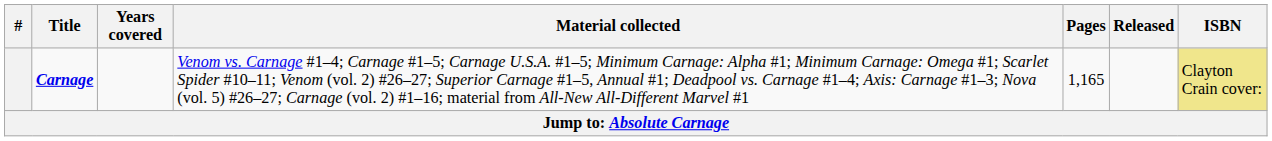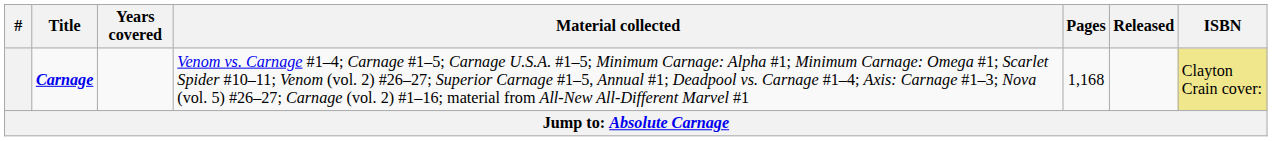 <table class="wikitable sortable" width="99%">
 <tr>
 <th class="unsortable" width="20px">#</th>
 <th>Title</th>
 <th>Years covered</th>
 <th class="unsortable">Material collected</th>
 <th>Pages</th>
 <th>Released</th>
 <th class="unsortable">ISBN</th>
 </tr>
 <tr>
 <th style="background-color: light grey;"></th>
 <td><strong><em><a href='#'>Carnage</a></em></strong></td>
 <td></td>
 <td><em><a href='#'>Venom vs. Carnage</a></em> #1–4; <em>Carnage</em> #1–5; <em>Carnage U.S.A.</em> #1–5; <em>Minimum Carnage: Alpha</em> #1; <em>Minimum Carnage: Omega</em> #1; <em>Scarlet Spider</em> #10–11; <em>Venom</em> (vol. 2) #26–27; <em>Superior Carnage</em> #1–5, <em>Annual</em> #1; <em>Deadpool vs. Carnage</em> #1–4; <em>Axis: Carnage</em> #1–3; <em>Nova</em> (vol. 5) #26–27; <em>Carnage</em> (vol. 2) #1–16; material from <em>All-New All-Different Marvel</em> #1</td>
-<td style="text-align: center;">1,165</td>
+<td style="text-align: center;">1,168</td>
 <td></td>
 <td style="background: khaki;">Clayton Crain cover: </td>
 </tr>
 <tr>
 <th colspan="7">Jump to: <em><a href='#'>Absolute Carnage</a></em></th>
 </tr>
 </table>
